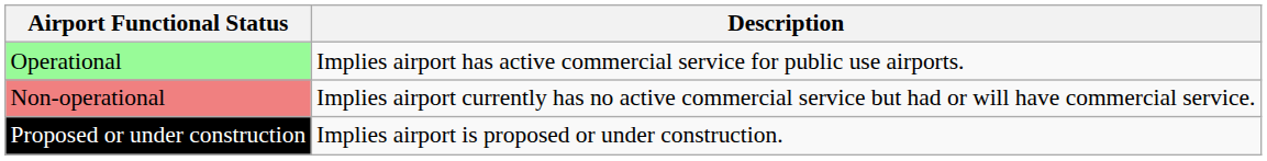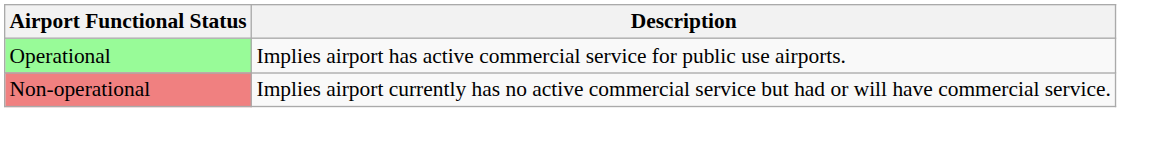 <table class="wikitable">
 <tr>
 <th>Airport Functional Status</th>
 <th>Description</th>
 </tr>
 <tr>
 <td style="background:PaleGreen; color:black;">Operational</td>
 <td>Implies airport has active commercial service for public use airports.</td>
 </tr>
 <tr>
 <td style="background:LightCoral; color:black;">Non-operational</td>
 <td>Implies airport currently has no active commercial service but had or will have commercial service.</td>
 </tr>
-<tr>
-<td style="background:black; color:white;">Proposed or under construction</td>
-<td>Implies airport is proposed or under construction.</td>
-</tr>
 </table>
